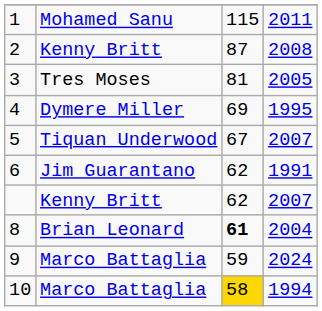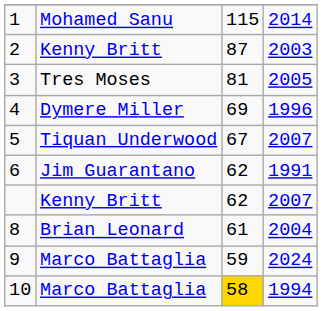 <table class="wikitable">
 <tr>
 </tr>
 <tr>
 <td>1</td>
 <td><a href='#'>Mohamed Sanu</a></td>
 <td>115</td>
-<td><a href='#'>2011</a></td>
+<td><a href='#'>2014</a></td>
 </tr>
 <tr>
 <td>2</td>
 <td><a href='#'>Kenny Britt</a></td>
 <td>87</td>
-<td><a href='#'>2008</a></td>
+<td><a href='#'>2003</a></td>
 </tr>
 <tr>
 <td>3</td>
 <td>Tres Moses</td>
 <td>81</td>
 <td><a href='#'>2005</a></td>
 </tr>
 <tr>
 <td>4</td>
 <td><a href='#'>Dymere Miller</a></td>
 <td>69</td>
-<td><a href='#'>1995</a></td>
+<td><a href='#'>1996</a></td>
 </tr>
 <tr>
 <td>5</td>
 <td><a href='#'>Tiquan Underwood</a></td>
 <td>67</td>
 <td><a href='#'>2007</a></td>
 </tr>
 <tr>
 <td>6</td>
 <td><a href='#'>Jim Guarantano</a></td>
 <td>62</td>
 <td><a href='#'>1991</a></td>
 </tr>
 <tr>
 <td></td>
 <td><a href='#'>Kenny Britt</a></td>
 <td>62</td>
 <td><a href='#'>2007</a></td>
 </tr>
 <tr>
 <td>8</td>
 <td><a href='#'>Brian Leonard</a></td>
-<td><strong>61</strong></td>
+<td>61</td>
 <td><a href='#'>2004</a></td>
 </tr>
 <tr>
 <td>9</td>
 <td><a href='#'>Marco Battaglia</a></td>
 <td>59</td>
 <td><a href='#'>2024</a></td>
 </tr>
 <tr>
 <td>10</td>
 <td><a href='#'>Marco Battaglia</a></td>
 <td style="background: gold;">58</td>
 <td><a href='#'>1994</a></td>
 </tr>
 </table>
